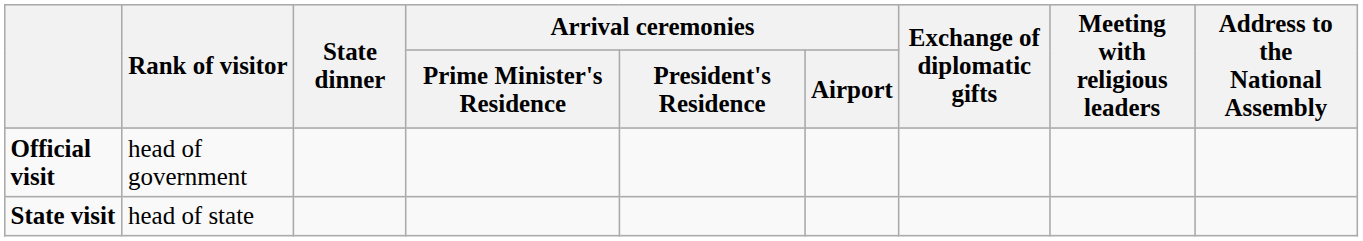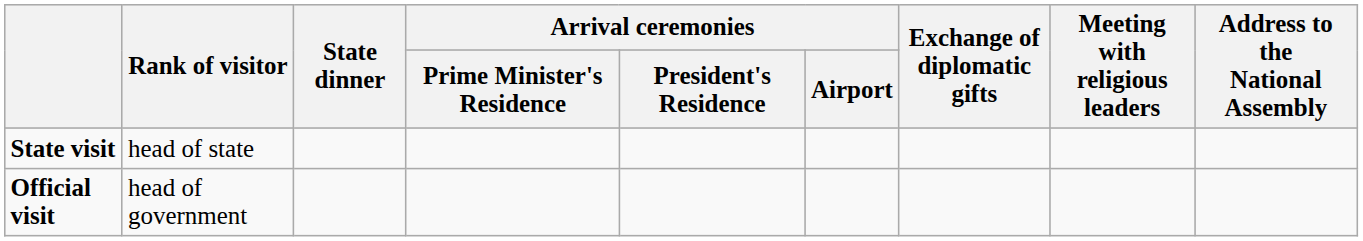 <table class="wikitable">
 <tr>
 <th rowspan=2></th>
 <th rowspan=2>Rank of visitor</th>
 <th rowspan=2>State dinner</th>
 <th colspan=3>Arrival ceremonies</th>
 <th rowspan=2>Exchange of<br>diplomatic gifts</th>
 <th rowspan=2>Meeting with<br>religious leaders</th>
 <th rowspan=2>Address to the<br>National Assembly</th>
 </tr>
 <tr>
 <th>Prime Minister's Residence</th>
 <th>President's Residence</th>
 <th>Airport</th>
 </tr>
 <tr>
+<td><strong>State visit</strong></td>
+<td>head of state</td>
+<td></td>
+<td></td>
+<td></td>
+<td></td>
+<td></td>
+<td></td>
+<td></td>
+</tr>
+<tr>
 <td><strong>Official visit</strong></td>
 <td>head of government</td>
 <td></td>
 <td></td>
 <td></td>
 <td></td>
 <td></td>
 <td></td>
 <td></td>
 </tr>
-<tr>
-<td><strong>State visit</strong></td>
-<td>head of state</td>
-<td></td>
-<td></td>
-<td></td>
-<td></td>
-<td></td>
-<td></td>
-<td></td>
-</tr>
 </table>
